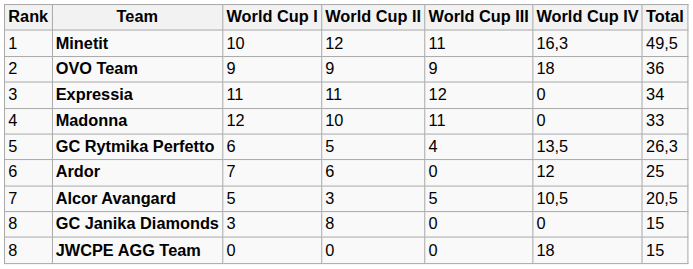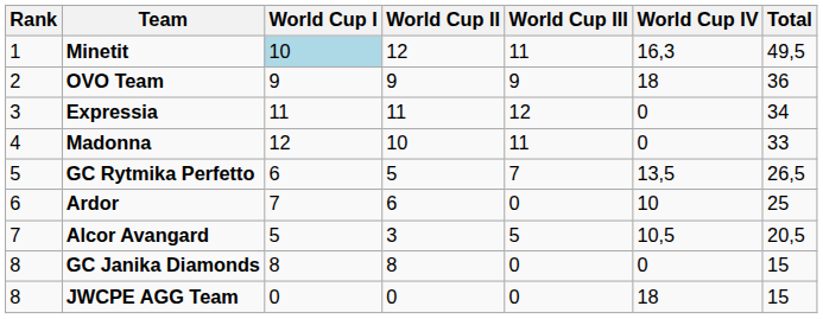 <table class="wikitable sortable">
 <tr>
 <th>Rank</th>
 <th>Team</th>
 <th>World Cup I</th>
 <th>World Cup II</th>
 <th>World Cup III</th>
 <th>World Cup IV</th>
 <th>Total</th>
 </tr>
 <tr>
 <td>1</td>
 <td><strong>Minetit</strong> </td>
-<td>10</td>
+<td style="background: lightblue;">10</td>
 <td>12</td>
 <td>11</td>
 <td>16,3</td>
 <td>49,5</td>
 </tr>
 <tr>
 <td>2</td>
 <td><strong>OVO Team</strong> </td>
 <td>9</td>
 <td>9</td>
 <td>9</td>
 <td>18</td>
 <td>36</td>
 </tr>
 <tr>
 <td>3</td>
 <td><strong>Expressia</strong> </td>
 <td>11</td>
 <td>11</td>
 <td>12</td>
 <td>0</td>
 <td>34</td>
 </tr>
 <tr>
 <td>4</td>
 <td><strong>Madonna</strong> </td>
 <td>12</td>
 <td>10</td>
 <td>11</td>
 <td>0</td>
 <td>33</td>
 </tr>
 <tr>
 <td>5</td>
 <td><strong>GC Rytmika Perfetto</strong> </td>
 <td>6</td>
 <td>5</td>
-<td>4</td>
+<td>7</td>
 <td>13,5</td>
-<td>26,3</td>
+<td>26,5</td>
 </tr>
 <tr>
 <td>6</td>
 <td><strong>Ardor</strong> </td>
 <td>7</td>
 <td>6</td>
 <td>0</td>
-<td>12</td>
+<td>10</td>
 <td>25</td>
 </tr>
 <tr>
 <td>7</td>
 <td><strong>Alcor Avangard</strong> </td>
 <td>5</td>
 <td>3</td>
 <td>5</td>
 <td>10,5</td>
 <td>20,5</td>
 </tr>
 <tr>
 <td>8</td>
 <td><strong>GC Janika Diamonds</strong> </td>
-<td>3</td>
+<td>8</td>
 <td>8</td>
 <td>0</td>
 <td>0</td>
 <td>15</td>
 </tr>
 <tr>
 <td>8</td>
 <td><strong>JWCPE AGG Team</strong> </td>
 <td>0</td>
 <td>0</td>
 <td>0</td>
 <td>18</td>
 <td>15</td>
 </tr>
 </table>
